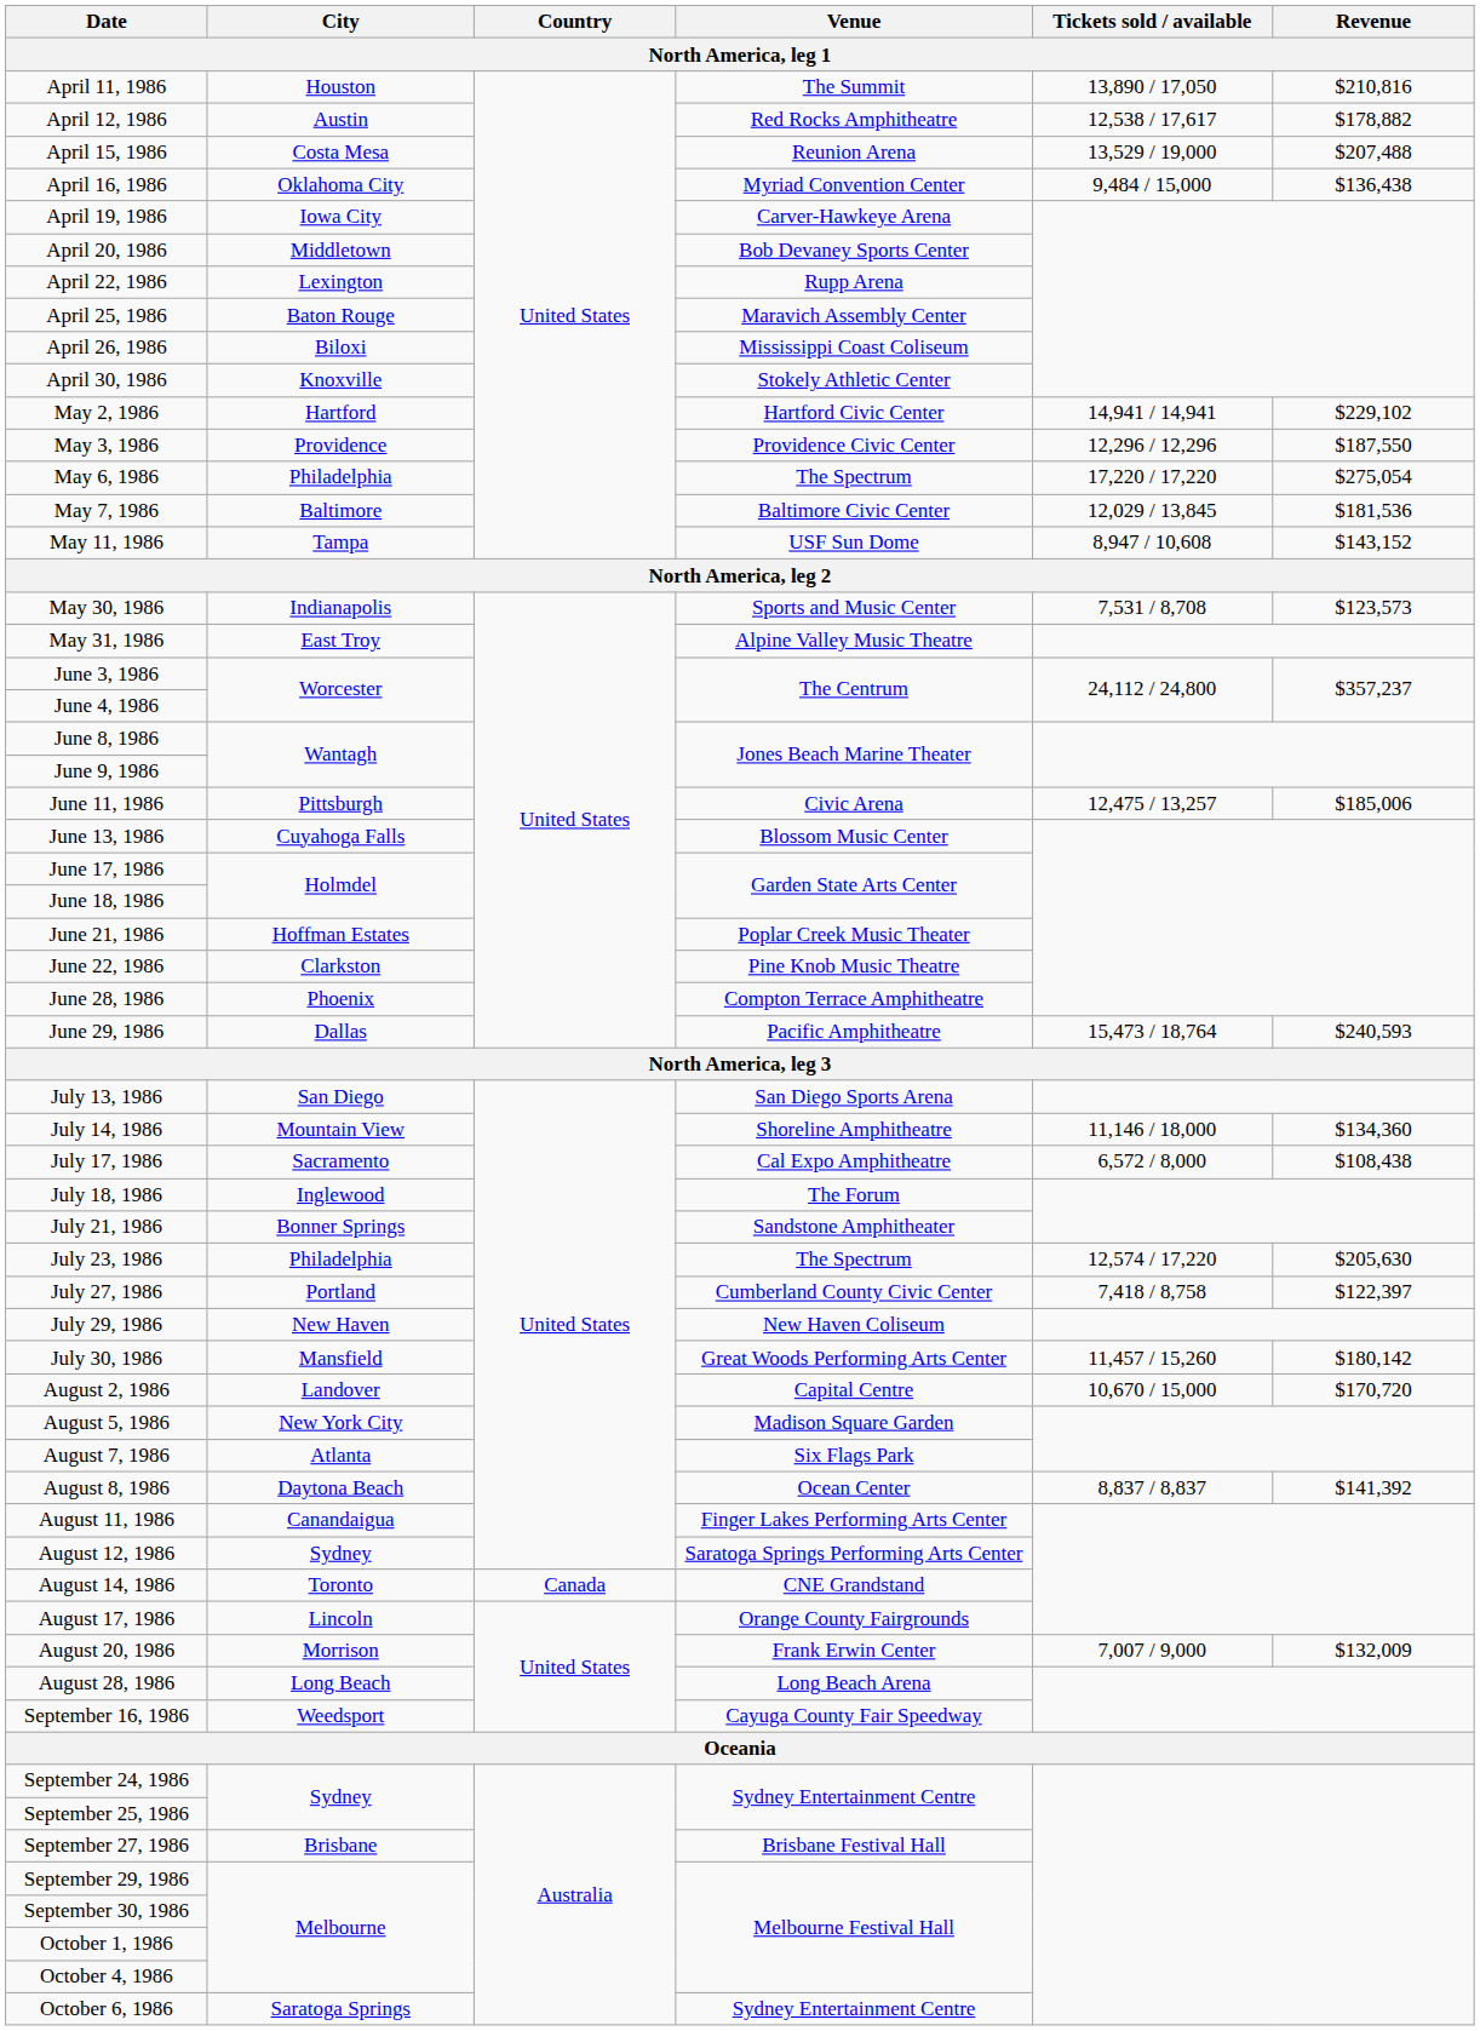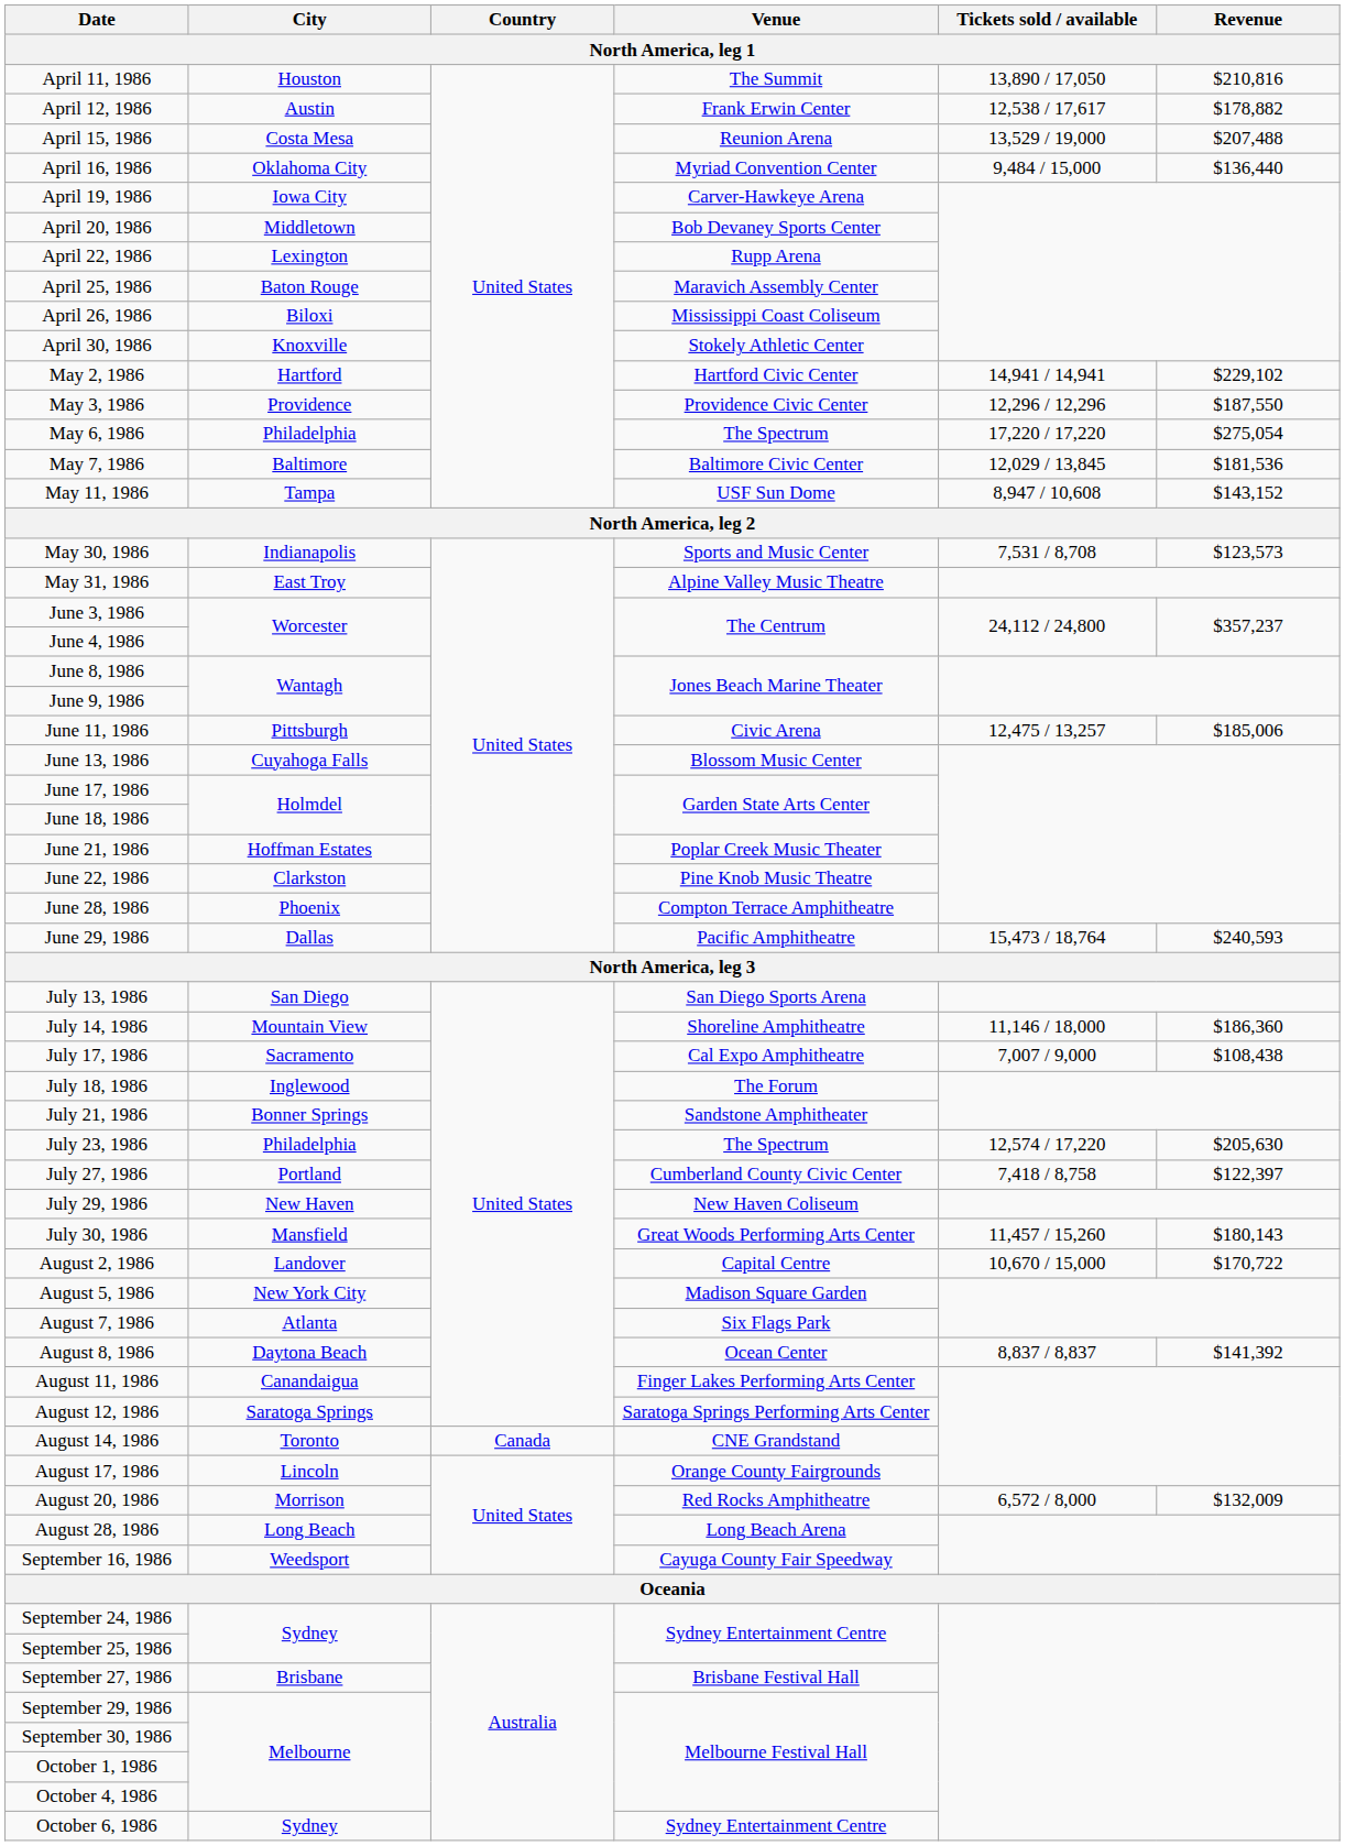 <table class="wikitable" style="text-align:center;">
 <tr>
 <th style="width:150px;">Date</th>
 <th style="width:200px;">City</th>
 <th style="width:150px;">Country</th>
 <th style="width:270px;">Venue</th>
 <th style="width:180px;">Tickets sold / available</th>
 <th style="width:150px;">Revenue</th>
 </tr>
 <tr>
 <th colspan="6">North America, leg 1</th>
 </tr>
 <tr>
 <td>April 11, 1986</td>
 <td><a href='#'>Houston</a></td>
 <td rowspan="15"><a href='#'>United States</a></td>
 <td><a href='#'>The Summit</a></td>
 <td>13,890 / 17,050</td>
 <td>$210,816</td>
 </tr>
 <tr>
 <td>April 12, 1986</td>
 <td><a href='#'>Austin</a></td>
-<td><a href='#'>Red Rocks Amphitheatre</a></td>
+<td><a href='#'>Frank Erwin Center</a></td>
 <td>12,538 / 17,617</td>
 <td>$178,882</td>
 </tr>
 <tr>
 <td>April 15, 1986</td>
 <td><a href='#'>Costa Mesa</a></td>
 <td><a href='#'>Reunion Arena</a></td>
 <td>13,529 / 19,000</td>
 <td>$207,488</td>
 </tr>
 <tr>
 <td>April 16, 1986</td>
 <td><a href='#'>Oklahoma City</a></td>
 <td><a href='#'>Myriad Convention Center</a></td>
 <td>9,484 / 15,000</td>
-<td>$136,438</td>
+<td>$136,440</td>
 </tr>
 <tr>
 <td>April 19, 1986</td>
 <td><a href='#'>Iowa City</a></td>
 <td><a href='#'>Carver-Hawkeye Arena</a></td>
 </tr>
 <tr>
 <td>April 20, 1986</td>
 <td><a href='#'>Middletown</a></td>
 <td><a href='#'>Bob Devaney Sports Center</a></td>
 </tr>
 <tr>
 <td>April 22, 1986</td>
 <td><a href='#'>Lexington</a></td>
 <td><a href='#'>Rupp Arena</a></td>
 </tr>
 <tr>
 <td>April 25, 1986</td>
 <td><a href='#'>Baton Rouge</a></td>
 <td><a href='#'>Maravich Assembly Center</a></td>
 </tr>
 <tr>
 <td>April 26, 1986</td>
 <td><a href='#'>Biloxi</a></td>
 <td><a href='#'>Mississippi Coast Coliseum</a></td>
 </tr>
 <tr>
 <td>April 30, 1986</td>
 <td><a href='#'>Knoxville</a></td>
 <td><a href='#'>Stokely Athletic Center</a></td>
 </tr>
 <tr>
 <td>May 2, 1986</td>
 <td><a href='#'>Hartford</a></td>
 <td><a href='#'>Hartford Civic Center</a></td>
 <td>14,941 / 14,941</td>
 <td>$229,102</td>
 </tr>
 <tr>
 <td>May 3, 1986</td>
 <td><a href='#'>Providence</a></td>
 <td><a href='#'>Providence Civic Center</a></td>
 <td>12,296 / 12,296</td>
 <td>$187,550</td>
 </tr>
 <tr>
 <td>May 6, 1986</td>
 <td><a href='#'>Philadelphia</a></td>
 <td><a href='#'>The Spectrum</a></td>
 <td>17,220 / 17,220</td>
 <td>$275,054</td>
 </tr>
 <tr>
 <td>May 7, 1986</td>
 <td><a href='#'>Baltimore</a></td>
 <td><a href='#'>Baltimore Civic Center</a></td>
 <td>12,029 / 13,845</td>
 <td>$181,536</td>
 </tr>
 <tr>
 <td>May 11, 1986</td>
 <td><a href='#'>Tampa</a></td>
 <td><a href='#'>USF Sun Dome</a></td>
 <td>8,947 / 10,608</td>
 <td>$143,152</td>
 </tr>
 <tr>
 <th colspan="6">North America, leg 2</th>
 </tr>
 <tr>
 <td>May 30, 1986</td>
 <td><a href='#'>Indianapolis</a></td>
 <td rowspan="14"><a href='#'>United States</a></td>
 <td><a href='#'>Sports and Music Center</a></td>
 <td>7,531 / 8,708</td>
 <td>$123,573</td>
 </tr>
 <tr>
 <td>May 31, 1986</td>
 <td><a href='#'>East Troy</a></td>
 <td><a href='#'>Alpine Valley Music Theatre</a></td>
 </tr>
 <tr>
 <td>June 3, 1986</td>
 <td rowspan="2"><a href='#'>Worcester</a></td>
 <td rowspan="2"><a href='#'>The Centrum</a></td>
 <td rowspan="2">24,112 / 24,800</td>
 <td rowspan="2">$357,237</td>
 </tr>
 <tr>
 <td>June 4, 1986</td>
 </tr>
 <tr>
 <td>June 8, 1986</td>
 <td rowspan="2"><a href='#'>Wantagh</a></td>
 <td rowspan="2"><a href='#'>Jones Beach Marine Theater</a></td>
 </tr>
 <tr>
 <td>June 9, 1986</td>
 </tr>
 <tr>
 <td>June 11, 1986</td>
 <td><a href='#'>Pittsburgh</a></td>
 <td><a href='#'>Civic Arena</a></td>
 <td>12,475 / 13,257</td>
 <td>$185,006</td>
 </tr>
 <tr>
 <td>June 13, 1986</td>
 <td><a href='#'>Cuyahoga Falls</a></td>
 <td><a href='#'>Blossom Music Center</a></td>
 </tr>
 <tr>
 <td>June 17, 1986</td>
 <td rowspan="2"><a href='#'>Holmdel</a></td>
 <td rowspan="2"><a href='#'>Garden State Arts Center</a></td>
 </tr>
 <tr>
 <td>June 18, 1986</td>
 </tr>
 <tr>
 <td>June 21, 1986</td>
 <td><a href='#'>Hoffman Estates</a></td>
 <td><a href='#'>Poplar Creek Music Theater</a></td>
 </tr>
 <tr>
 <td>June 22, 1986</td>
 <td><a href='#'>Clarkston</a></td>
 <td><a href='#'>Pine Knob Music Theatre</a></td>
 </tr>
 <tr>
 <td>June 28, 1986</td>
 <td><a href='#'>Phoenix</a></td>
 <td><a href='#'>Compton Terrace Amphitheatre</a></td>
 </tr>
 <tr>
 <td>June 29, 1986</td>
 <td><a href='#'>Dallas</a></td>
 <td><a href='#'>Pacific Amphitheatre</a></td>
 <td>15,473 / 18,764</td>
 <td>$240,593</td>
 </tr>
 <tr>
 <th colspan="6">North America, leg 3</th>
 </tr>
 <tr>
 <td>July 13, 1986</td>
 <td><a href='#'>San Diego</a></td>
 <td rowspan="15"><a href='#'>United States</a></td>
 <td><a href='#'>San Diego Sports Arena</a></td>
 </tr>
 <tr>
 <td>July 14, 1986</td>
 <td><a href='#'>Mountain View</a></td>
 <td><a href='#'>Shoreline Amphitheatre</a></td>
 <td>11,146 / 18,000</td>
-<td>$134,360</td>
+<td>$186,360</td>
 </tr>
 <tr>
 <td>July 17, 1986</td>
 <td><a href='#'>Sacramento</a></td>
 <td><a href='#'>Cal Expo Amphitheatre</a></td>
-<td>6,572 / 8,000</td>
+<td>7,007 / 9,000</td>
 <td>$108,438</td>
 </tr>
 <tr>
 <td>July 18, 1986</td>
 <td><a href='#'>Inglewood</a></td>
 <td><a href='#'>The Forum</a></td>
 </tr>
 <tr>
 <td>July 21, 1986</td>
 <td><a href='#'>Bonner Springs</a></td>
 <td><a href='#'>Sandstone Amphitheater</a></td>
 </tr>
 <tr>
 <td>July 23, 1986</td>
 <td><a href='#'>Philadelphia</a></td>
 <td><a href='#'>The Spectrum</a></td>
 <td>12,574 / 17,220</td>
 <td>$205,630</td>
 </tr>
 <tr>
 <td>July 27, 1986</td>
 <td><a href='#'>Portland</a></td>
 <td><a href='#'>Cumberland County Civic Center</a></td>
 <td>7,418 / 8,758</td>
 <td>$122,397</td>
 </tr>
 <tr>
 <td>July 29, 1986</td>
 <td><a href='#'>New Haven</a></td>
 <td><a href='#'>New Haven Coliseum</a></td>
 </tr>
 <tr>
 <td>July 30, 1986</td>
 <td><a href='#'>Mansfield</a></td>
 <td><a href='#'>Great Woods Performing Arts Center</a></td>
 <td>11,457 / 15,260</td>
-<td>$180,142</td>
+<td>$180,143</td>
 </tr>
 <tr>
 <td>August 2, 1986</td>
 <td><a href='#'>Landover</a></td>
 <td><a href='#'>Capital Centre</a></td>
 <td>10,670 / 15,000</td>
-<td>$170,720</td>
+<td>$170,722</td>
 </tr>
 <tr>
 <td>August 5, 1986</td>
 <td><a href='#'>New York City</a></td>
 <td><a href='#'>Madison Square Garden</a></td>
 </tr>
 <tr>
 <td>August 7, 1986</td>
 <td><a href='#'>Atlanta</a></td>
 <td><a href='#'>Six Flags Park</a></td>
 </tr>
 <tr>
 <td>August 8, 1986</td>
 <td><a href='#'>Daytona Beach</a></td>
 <td><a href='#'>Ocean Center</a></td>
 <td>8,837 / 8,837</td>
 <td>$141,392</td>
 </tr>
 <tr>
 <td>August 11, 1986</td>
 <td><a href='#'>Canandaigua</a></td>
 <td><a href='#'>Finger Lakes Performing Arts Center</a></td>
 </tr>
 <tr>
 <td>August 12, 1986</td>
-<td><a href='#'>Sydney</a></td>
+<td><a href='#'>Saratoga Springs</a></td>
 <td><a href='#'>Saratoga Springs Performing Arts Center</a></td>
 </tr>
 <tr>
 <td>August 14, 1986</td>
 <td><a href='#'>Toronto</a></td>
 <td><a href='#'>Canada</a></td>
 <td><a href='#'>CNE Grandstand</a></td>
 </tr>
 <tr>
 <td>August 17, 1986</td>
 <td><a href='#'>Lincoln</a></td>
 <td rowspan="4"><a href='#'>United States</a></td>
 <td><a href='#'>Orange County Fairgrounds</a></td>
 </tr>
 <tr>
 <td>August 20, 1986</td>
 <td><a href='#'>Morrison</a></td>
-<td><a href='#'>Frank Erwin Center</a></td>
-<td>7,007 / 9,000</td>
+<td><a href='#'>Red Rocks Amphitheatre</a></td>
+<td>6,572 / 8,000</td>
 <td>$132,009</td>
 </tr>
 <tr>
 <td>August 28, 1986</td>
 <td><a href='#'>Long Beach</a></td>
 <td><a href='#'>Long Beach Arena</a></td>
 </tr>
 <tr>
 <td>September 16, 1986</td>
 <td><a href='#'>Weedsport</a></td>
 <td><a href='#'>Cayuga County Fair Speedway</a></td>
 </tr>
 <tr>
 <th colspan="6">Oceania</th>
 </tr>
 <tr>
 <td>September 24, 1986</td>
 <td rowspan="2"><a href='#'>Sydney</a></td>
 <td rowspan="8"><a href='#'>Australia</a></td>
 <td rowspan="2"><a href='#'>Sydney Entertainment Centre</a></td>
 </tr>
 <tr>
 <td>September 25, 1986</td>
 </tr>
 <tr>
 <td>September 27, 1986</td>
 <td><a href='#'>Brisbane</a></td>
 <td><a href='#'>Brisbane Festival Hall</a></td>
 </tr>
 <tr>
 <td>September 29, 1986</td>
 <td rowspan="4"><a href='#'>Melbourne</a></td>
 <td rowspan="4"><a href='#'>Melbourne Festival Hall</a></td>
 </tr>
 <tr>
 <td>September 30, 1986</td>
 </tr>
 <tr>
 <td>October 1, 1986</td>
 </tr>
 <tr>
 <td>October 4, 1986</td>
 </tr>
 <tr>
 <td>October 6, 1986</td>
-<td><a href='#'>Saratoga Springs</a></td>
+<td><a href='#'>Sydney</a></td>
 <td><a href='#'>Sydney Entertainment Centre</a></td>
 </tr>
 </table>
